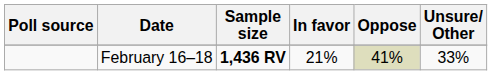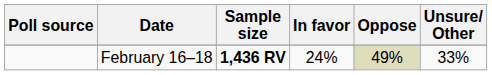 <table class="wikitable sortable collapsible" style="text-align:center;line-height:17px">
 <tr>
 <th>Poll source</th>
 <th>Date</th>
 <th>Sample<br>size</th>
 <th>In favor</th>
 <th>Oppose</th>
 <th>Unsure/<br>Other</th>
 </tr>
 <tr>
 </tr>
 <tr>
 <td></td>
 <td>February 16–18</td>
 <td><strong>1,436 RV</strong></td>
-<td>21%</td>
-<td style="background:#DEDEBD;">41%</td>
+<td>24%</td>
+<td style="background:#DEDEBD;">49%</td>
 <td>33%</td>
 </tr>
 </table>
